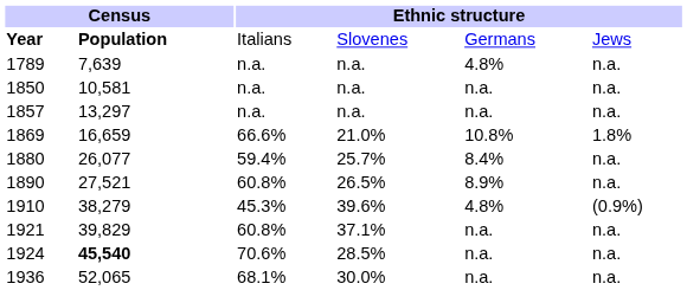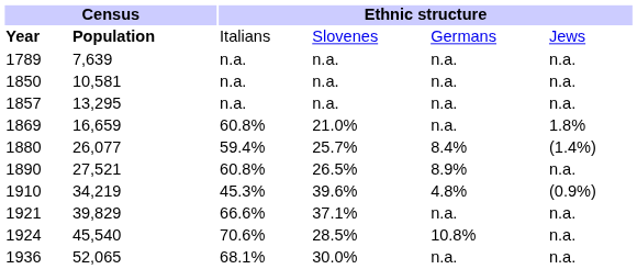 <table class="toccolours" style="margin:0 1em; width:50%;">
 <tr>
 <th style="text-align:center; background:#ccf;" colspan="2"><strong>Census</strong></th>
 <th style="text-align:center; background:#ccf;" colspan="5"><strong>Ethnic structure</strong></th>
 </tr>
 <tr>
 <td><strong>Year</strong></td>
 <td><strong>Population</strong></td>
 <td>Italians</td>
 <td><a href='#'>Slovenes</a></td>
 <td><a href='#'>Germans</a></td>
 <td><a href='#'>Jews</a></td>
 </tr>
 <tr>
 <td>1789</td>
 <td>7,639</td>
 <td>n.a.</td>
 <td>n.a.</td>
-<td>4.8%</td>
+<td>n.a.</td>
 <td>n.a.</td>
 </tr>
 <tr>
 <td>1850</td>
 <td>10,581</td>
 <td>n.a.</td>
 <td>n.a.</td>
 <td>n.a.</td>
 <td>n.a.</td>
 </tr>
 <tr>
 <td>1857</td>
-<td>13,297</td>
+<td>13,295</td>
 <td>n.a.</td>
 <td>n.a.</td>
 <td>n.a.</td>
 <td>n.a.</td>
 </tr>
 <tr>
 <td>1869</td>
 <td>16,659</td>
-<td>66.6%</td>
+<td>60.8%</td>
 <td>21.0%</td>
-<td>10.8%</td>
+<td>n.a.</td>
 <td>1.8%</td>
 </tr>
 <tr>
 <td>1880</td>
 <td>26,077</td>
 <td>59.4%</td>
 <td>25.7%</td>
 <td>8.4%</td>
-<td>n.a.</td>
+<td>(1.4%)</td>
 </tr>
 <tr>
 <td>1890</td>
 <td>27,521</td>
 <td>60.8%</td>
 <td>26.5%</td>
 <td>8.9%</td>
 <td>n.a.</td>
 </tr>
 <tr>
 <td>1910</td>
-<td>38,279</td>
+<td>34,219</td>
 <td>45.3%</td>
 <td>39.6%</td>
 <td>4.8%</td>
 <td>(0.9%)</td>
 </tr>
 <tr>
 <td>1921</td>
 <td>39,829</td>
-<td>60.8%</td>
+<td>66.6%</td>
 <td>37.1%</td>
 <td>n.a.</td>
 <td>n.a.</td>
 </tr>
 <tr>
 <td>1924</td>
-<td><strong>45,540</strong></td>
+<td>45,540</td>
 <td>70.6%</td>
 <td>28.5%</td>
-<td>n.a.</td>
+<td>10.8%</td>
 <td>n.a.</td>
 </tr>
 <tr>
 <td>1936</td>
 <td>52,065</td>
 <td>68.1%</td>
 <td>30.0%</td>
 <td>n.a.</td>
 <td>n.a.</td>
 </tr>
 </table>
